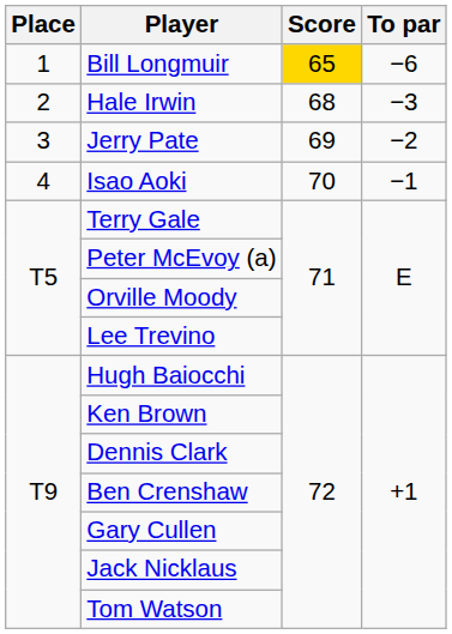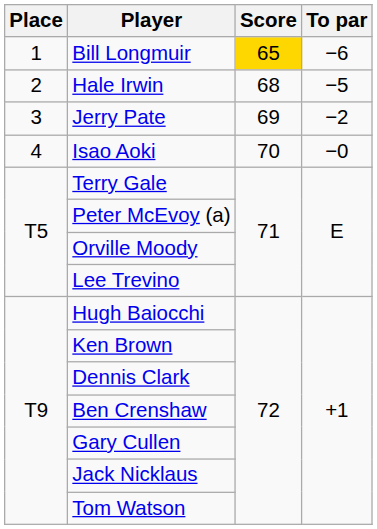 <table class="wikitable">
 <tr>
 <th>Place</th>
 <th>Player</th>
 <th>Score</th>
 <th>To par</th>
 </tr>
 <tr>
 <td align=center>1</td>
 <td> <a href='#'>Bill Longmuir</a></td>
 <td align=center style="background: gold;">65</td>
 <td align=center>−6</td>
 </tr>
 <tr>
 <td align=center>2</td>
 <td> <a href='#'>Hale Irwin</a></td>
 <td align=center>68</td>
-<td align=center>−3</td>
+<td align=center>−5</td>
 </tr>
 <tr>
 <td align=center>3</td>
 <td> <a href='#'>Jerry Pate</a></td>
 <td align=center>69</td>
 <td align=center>−2</td>
 </tr>
 <tr>
 <td align=center>4</td>
 <td> <a href='#'>Isao Aoki</a></td>
 <td align=center>70</td>
-<td align=center>−1</td>
+<td align=center>−0</td>
 </tr>
 <tr>
 <td rowspan="4" align=center>T5</td>
 <td> <a href='#'>Terry Gale</a></td>
 <td rowspan="4" align=center>71</td>
 <td rowspan="4" align=center>E</td>
 </tr>
 <tr>
 <td> <a href='#'>Peter McEvoy</a> (a)</td>
 </tr>
 <tr>
 <td> <a href='#'>Orville Moody</a></td>
 </tr>
 <tr>
 <td> <a href='#'>Lee Trevino</a></td>
 </tr>
 <tr>
 <td rowspan="7" align=center>T9</td>
 <td> <a href='#'>Hugh Baiocchi</a></td>
 <td rowspan="7" align=center>72</td>
 <td rowspan="7" align=center>+1</td>
 </tr>
 <tr>
 <td> <a href='#'>Ken Brown</a></td>
 </tr>
 <tr>
 <td> <a href='#'>Dennis Clark</a></td>
 </tr>
 <tr>
 <td> <a href='#'>Ben Crenshaw</a></td>
 </tr>
 <tr>
 <td> <a href='#'>Gary Cullen</a></td>
 </tr>
 <tr>
 <td> <a href='#'>Jack Nicklaus</a></td>
 </tr>
 <tr>
 <td> <a href='#'>Tom Watson</a></td>
 </tr>
 </table>
